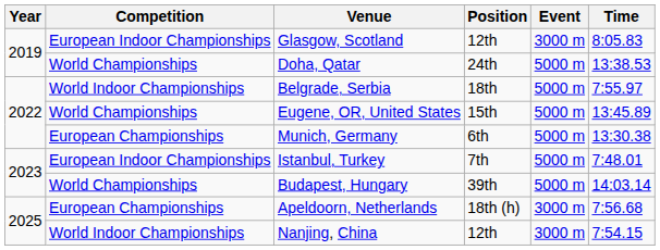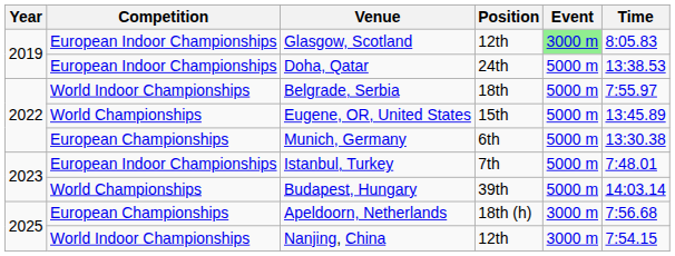 <table class="wikitable">
 <tr>
 <th>Year</th>
 <th>Competition</th>
 <th>Venue</th>
 <th>Position</th>
 <th>Event</th>
 <th>Time</th>
 </tr>
 <tr>
 <td rowspan="2">2019</td>
 <td><a href='#'>European Indoor Championships</a></td>
 <td><a href='#'>Glasgow, Scotland</a></td>
 <td>12th</td>
-<td><a href='#'>3000 m</a></td>
+<td style="background: lightgreen;"><a href='#'>3000 m</a></td>
 <td><a href='#'>8:05.83</a></td>
 </tr>
 <tr>
-<td><a href='#'>World Championships</a></td>
+<td><a href='#'>European Indoor Championships</a></td>
 <td><a href='#'>Doha, Qatar</a></td>
 <td>24th</td>
 <td><a href='#'>5000 m</a></td>
 <td><a href='#'>13:38.53</a></td>
 </tr>
 <tr>
 <td rowspan="3">2022</td>
 <td><a href='#'>World Indoor Championships</a></td>
 <td><a href='#'>Belgrade, Serbia</a></td>
 <td>18th</td>
 <td><a href='#'>5000 m</a></td>
 <td><a href='#'>7:55.97</a></td>
 </tr>
 <tr>
 <td><a href='#'>World Championships</a></td>
 <td><a href='#'>Eugene, OR, United States</a></td>
 <td>15th</td>
 <td><a href='#'>5000 m</a></td>
 <td><a href='#'>13:45.89</a></td>
 </tr>
 <tr>
 <td><a href='#'>European Championships</a></td>
 <td><a href='#'>Munich, Germany</a></td>
 <td>6th</td>
 <td><a href='#'>5000 m</a></td>
 <td><a href='#'>13:30.38</a></td>
 </tr>
 <tr>
 <td rowspan="2">2023</td>
 <td><a href='#'>European Indoor Championships</a></td>
 <td><a href='#'>Istanbul, Turkey</a></td>
 <td>7th</td>
 <td><a href='#'>5000 m</a></td>
 <td><a href='#'>7:48.01</a></td>
 </tr>
 <tr>
 <td><a href='#'>World Championships</a></td>
 <td><a href='#'>Budapest, Hungary</a></td>
 <td>39th</td>
 <td><a href='#'>5000 m</a></td>
 <td><a href='#'>14:03.14</a></td>
 </tr>
 <tr>
 <td rowspan="2">2025</td>
 <td><a href='#'>European Championships</a></td>
 <td><a href='#'>Apeldoorn, Netherlands</a></td>
 <td>18th (h)</td>
 <td><a href='#'>3000 m</a></td>
 <td><a href='#'>7:56.68</a></td>
 </tr>
 <tr>
 <td><a href='#'>World Indoor Championships</a></td>
 <td><a href='#'>Nanjing</a>, <a href='#'>China</a></td>
 <td>12th</td>
 <td><a href='#'>3000 m</a></td>
 <td><a href='#'>7:54.15</a></td>
 </tr>
 </table>
